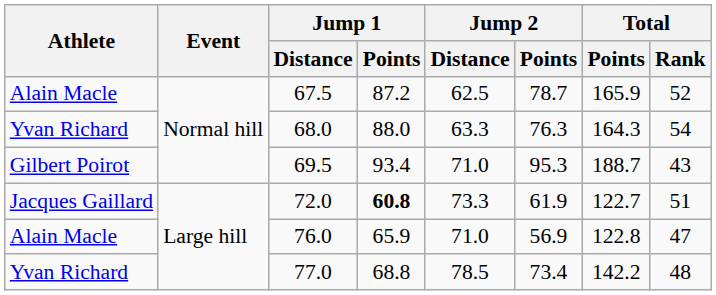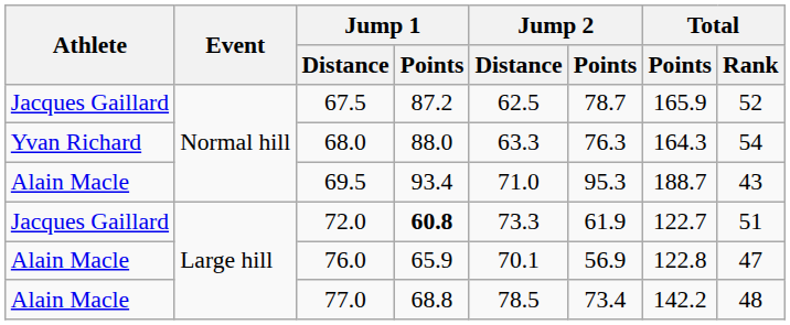 <table class="wikitable" style="font-size:90%">
 <tr>
 <th rowspan="2">Athlete</th>
 <th rowspan="2">Event</th>
 <th colspan="2">Jump 1</th>
 <th colspan="2">Jump 2</th>
 <th colspan="2">Total</th>
 </tr>
 <tr>
 <th>Distance</th>
 <th>Points</th>
 <th>Distance</th>
 <th>Points</th>
 <th>Points</th>
 <th>Rank</th>
 </tr>
 <tr>
-<td><a href='#'>Alain Macle</a></td>
+<td><a href='#'>Jacques Gaillard</a></td>
 <td rowspan="3">Normal hill</td>
 <td align="center">67.5</td>
 <td align="center">87.2</td>
 <td align="center">62.5</td>
 <td align="center">78.7</td>
 <td align="center">165.9</td>
 <td align="center">52</td>
 </tr>
 <tr>
 <td><a href='#'>Yvan Richard</a></td>
 <td align="center">68.0</td>
 <td align="center">88.0</td>
 <td align="center">63.3</td>
 <td align="center">76.3</td>
 <td align="center">164.3</td>
 <td align="center">54</td>
 </tr>
 <tr>
-<td><a href='#'>Gilbert Poirot</a></td>
+<td><a href='#'>Alain Macle</a></td>
 <td align="center">69.5</td>
 <td align="center">93.4</td>
 <td align="center">71.0</td>
 <td align="center">95.3</td>
 <td align="center">188.7</td>
 <td align="center">43</td>
 </tr>
 <tr>
 <td><a href='#'>Jacques Gaillard</a></td>
 <td rowspan="3">Large hill</td>
 <td align="center">72.0</td>
 <td align="center"><strong>60.8</strong></td>
 <td align="center">73.3</td>
 <td align="center">61.9</td>
 <td align="center">122.7</td>
 <td align="center">51</td>
 </tr>
 <tr>
 <td><a href='#'>Alain Macle</a></td>
 <td align="center">76.0</td>
 <td align="center">65.9</td>
-<td align="center">71.0</td>
+<td align="center">70.1</td>
 <td align="center">56.9</td>
 <td align="center">122.8</td>
 <td align="center">47</td>
 </tr>
 <tr>
-<td><a href='#'>Yvan Richard</a></td>
+<td><a href='#'>Alain Macle</a></td>
 <td align="center">77.0</td>
 <td align="center">68.8</td>
 <td align="center">78.5</td>
 <td align="center">73.4</td>
 <td align="center">142.2</td>
 <td align="center">48</td>
 </tr>
 </table>
